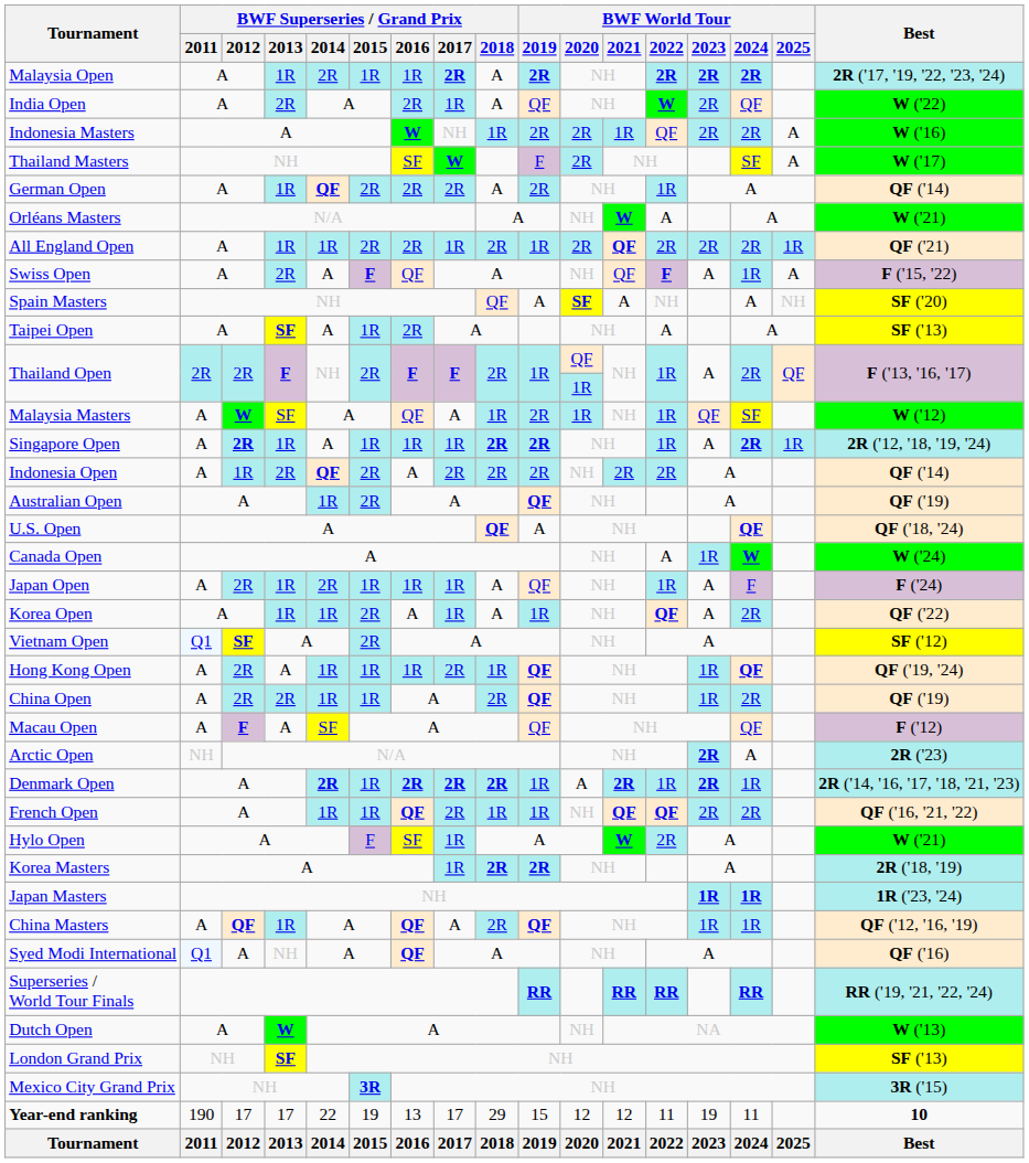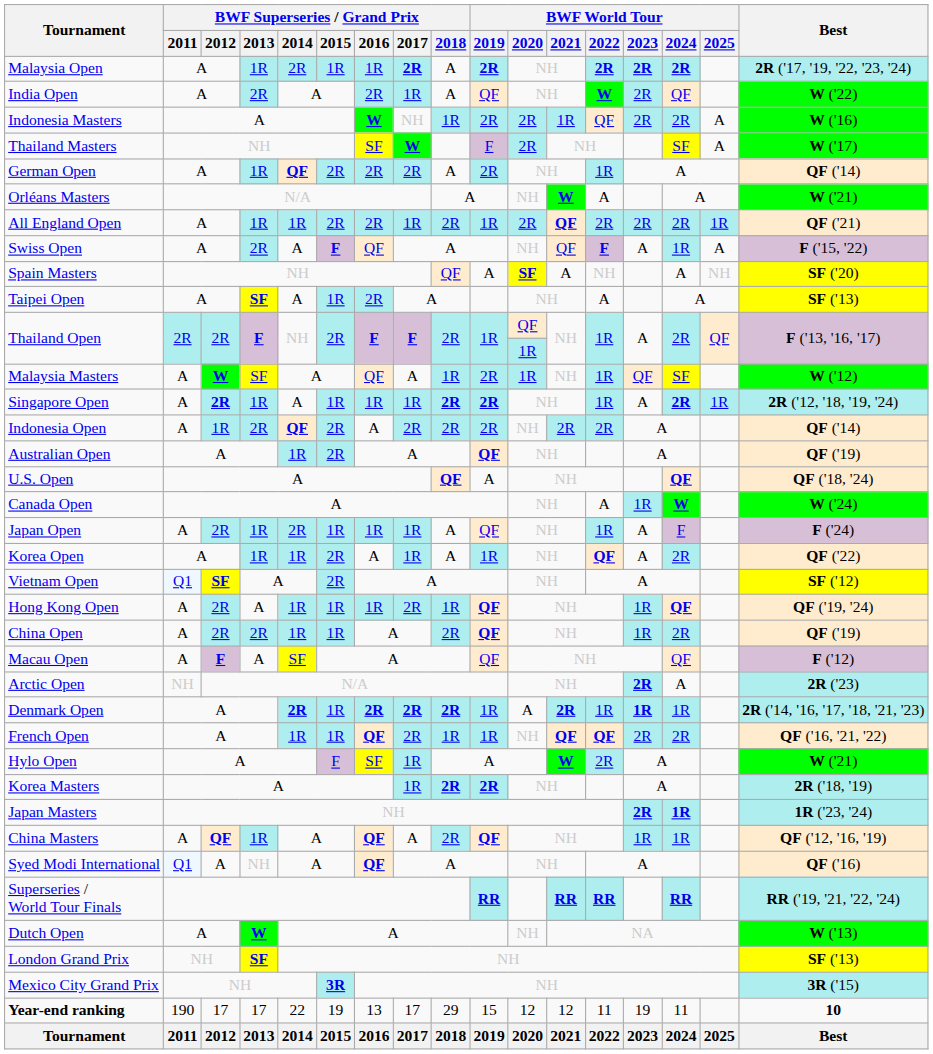 <table class="wikitable" style="font-size: 90%; text-align:center">
 <tr>
 <th rowspan="2">Tournament</th>
 <th colspan="8"><a href='#'>BWF Superseries</a> / <a href='#'>Grand Prix</a></th>
 <th colspan="7"><a href='#'>BWF World Tour</a></th>
 <th rowspan="2">Best</th>
 </tr>
 <tr>
 <th>2011</th>
 <th>2012</th>
 <th>2013</th>
 <th>2014</th>
 <th>2015</th>
 <th>2016</th>
 <th>2017</th>
 <th><a href='#'>2018</a></th>
 <th><a href='#'>2019</a></th>
 <th><a href='#'>2020</a></th>
 <th><a href='#'>2021</a></th>
 <th><a href='#'>2022</a></th>
 <th><a href='#'>2023</a></th>
 <th><a href='#'>2024</a></th>
 <th><a href='#'>2025</a></th>
 </tr>
 <tr>
 <td align=left><a href='#'>Malaysia Open</a></td>
 <td colspan="2">A</td>
 <td bgcolor=afeeee><a href='#'>1R</a></td>
 <td bgcolor=afeeee><a href='#'>2R</a></td>
 <td bgcolor=afeeee><a href='#'>1R</a></td>
 <td bgcolor=afeeee><a href='#'>1R</a></td>
 <td bgcolor=afeeee><strong><a href='#'>2R</a></strong></td>
 <td>A</td>
 <td bgcolor=afeeee><strong><a href='#'>2R</a></strong></td>
 <td colspan="2" style=color:#ccc>NH</td>
 <td bgcolor=afeeee><strong><a href='#'>2R</a></strong></td>
 <td bgcolor=afeeee><strong><a href='#'>2R</a></strong></td>
 <td bgcolor=afeeee><strong><a href='#'>2R</a></strong></td>
 <td><a href='#'></a></td>
 <td bgcolor=afeeee><strong>2R</strong> ('17, '19, '22, '23, '24)</td>
 </tr>
 <tr>
 <td align=left><a href='#'>India Open</a></td>
 <td colspan="2">A</td>
 <td bgcolor=afeeee><a href='#'>2R</a></td>
 <td colspan=2>A</td>
 <td bgcolor=afeeee><a href='#'>2R</a></td>
 <td bgcolor=afeeee><a href='#'>1R</a></td>
 <td>A</td>
 <td bgcolor=ffebcd><a href='#'>QF</a></td>
 <td colspan="2" style=color:#ccc>NH</td>
 <td bgcolor=00FF00><strong><a href='#'>W</a></strong></td>
 <td bgcolor=afeeee><a href='#'>2R</a></td>
 <td bgcolor=ffebcd><a href='#'>QF</a></td>
 <td><a href='#'></a></td>
 <td bgcolor=00FF00><strong>W</strong> ('22)</td>
 </tr>
 <tr>
 <td align=left><a href='#'>Indonesia Masters</a></td>
 <td colspan="5">A</td>
 <td bgcolor=00FF00><a href='#'><strong>W</strong></a></td>
 <td style=color:#ccc>NH</td>
 <td bgcolor=afeeee><a href='#'>1R</a></td>
 <td bgcolor=afeeee><a href='#'>2R</a></td>
 <td bgcolor=afeeee><a href='#'>2R</a></td>
 <td bgcolor=afeeee><a href='#'>1R</a></td>
 <td bgcolor=FFEBCD><a href='#'>QF</a></td>
 <td bgcolor=afeeee><a href='#'>2R</a></td>
 <td bgcolor=afeeee><a href='#'>2R</a></td>
 <td>A</td>
 <td bgcolor=00FF00><strong>W</strong> ('16)</td>
 </tr>
 <tr>
 <td align=left><a href='#'>Thailand Masters</a></td>
 <td colspan="5" style=color:#ccc>NH</td>
 <td bgcolor=FFFF00><a href='#'>SF</a></td>
 <td bgcolor=00FF00><a href='#'><strong>W</strong></a></td>
 <td><a href='#'></a></td>
 <td bgcolor=D8BFD8><a href='#'>F</a></td>
 <td bgcolor=afeeee><a href='#'>2R</a></td>
 <td colspan="2" style=color:#ccc>NH</td>
 <td><a href='#'></a></td>
 <td bgcolor=FFFF00><a href='#'>SF</a></td>
 <td>A</td>
 <td bgcolor=00FF00><strong>W</strong> ('17)</td>
 </tr>
 <tr>
 <td align=left><a href='#'>German Open</a></td>
 <td colspan="2">A</td>
 <td bgcolor=afeeee><a href='#'>1R</a></td>
 <td bgcolor=ffebcd><a href='#'><strong>QF</strong></a></td>
 <td bgcolor=afeeee><a href='#'>2R</a></td>
 <td bgcolor=afeeee><a href='#'>2R</a></td>
 <td bgcolor=afeeee><a href='#'>2R</a></td>
 <td>A</td>
 <td bgcolor=afeeee><a href='#'>2R</a></td>
 <td colspan="2" style=color:#ccc>NH</td>
 <td bgcolor=afeeee><a href='#'>1R</a></td>
 <td colspan="3">A</td>
 <td bgcolor=ffebcd><strong>QF</strong> ('14)</td>
 </tr>
 <tr>
 <td align=left><a href='#'>Orléans Masters</a></td>
 <td colspan="7" style=color:#ccc>N/A</td>
 <td colspan="2">A</td>
 <td style=color:#ccc>NH</td>
 <td bgcolor=00FF00><a href='#'><strong>W</strong></a></td>
 <td>A</td>
 <td><a href='#'></a></td>
 <td colspan="2">A</td>
 <td bgcolor=00FF00><strong>W</strong> ('21)</td>
 </tr>
 <tr>
 <td align=left><a href='#'>All England Open</a></td>
 <td colspan="2">A</td>
 <td bgcolor=afeeee><a href='#'>1R</a></td>
 <td bgcolor=afeeee><a href='#'>1R</a></td>
 <td bgcolor=afeeee><a href='#'>2R</a></td>
 <td bgcolor=afeeee><a href='#'>2R</a></td>
 <td bgcolor=afeeee><a href='#'>1R</a></td>
 <td bgcolor=afeeee><a href='#'>2R</a></td>
 <td bgcolor=afeeee><a href='#'>1R</a></td>
 <td bgcolor=afeeee><a href='#'>2R</a></td>
 <td bgcolor=ffebcd><a href='#'><strong>QF</strong></a></td>
 <td bgcolor=afeeee><a href='#'>2R</a></td>
 <td bgcolor=afeeee><a href='#'>2R</a></td>
 <td bgcolor=afeeee><a href='#'>2R</a></td>
 <td bgcolor=afeeee><a href='#'>1R</a></td>
 <td bgcolor=ffebcd><strong>QF</strong> ('21)</td>
 </tr>
 <tr>
 <td align=left><a href='#'>Swiss Open</a></td>
 <td colspan="2">A</td>
 <td bgcolor=afeeee><a href='#'>2R</a></td>
 <td>A</td>
 <td bgcolor=D8BFD8><a href='#'><strong>F</strong></a></td>
 <td bgcolor=ffebcd><a href='#'>QF</a></td>
 <td colspan=3>A</td>
 <td style=color:#ccc>NH</td>
 <td bgcolor=ffebcd><a href='#'>QF</a></td>
 <td bgcolor=D8BFD8><strong><a href='#'>F</a></strong></td>
 <td>A</td>
 <td bgcolor=afeeee><a href='#'>1R</a></td>
 <td>A</td>
 <td bgcolor=D8BFD8><strong>F</strong> ('15, '22)</td>
 </tr>
 <tr>
 <td align=left><a href='#'>Spain Masters</a></td>
 <td colspan="7" style=color:#ccc>NH</td>
 <td bgcolor=ffebcd><a href='#'>QF</a></td>
 <td>A</td>
 <td bgcolor=FFFF00><a href='#'><strong>SF</strong></a></td>
 <td>A</td>
 <td 2022; style=color:#ccc>NH</td>
 <td><a href='#'></a></td>
 <td>A</td>
 <td 2025; style=color:#ccc>NH</td>
 <td bgcolor=FFFF00><strong>SF</strong> ('20)</td>
 </tr>
 <tr>
 <td align=left><a href='#'>Taipei Open</a></td>
 <td colspan="2">A</td>
 <td bgcolor=FFFF00><a href='#'><strong>SF</strong></a></td>
 <td>A</td>
 <td bgcolor=afeeee><a href='#'>1R</a></td>
 <td bgcolor=afeeee><a href='#'>2R</a></td>
 <td colspan="2">A</td>
 <td><a href='#'></a></td>
 <td colspan="2" style=color:#ccc>NH</td>
 <td>A</td>
 <td><a href='#'></a></td>
 <td colspan="2">A</td>
 <td bgcolor=FFFF00><strong>SF</strong> ('13)</td>
 </tr>
 <tr>
 <td rowspan="2" align=left><a href='#'>Thailand Open</a></td>
 <td rowspan="2" bgcolor=afeeee><a href='#'>2R</a></td>
 <td rowspan="2" bgcolor=afeeee><a href='#'>2R</a></td>
 <td rowspan="2" bgcolor=D8BFD8><a href='#'><strong>F</strong></a></td>
 <td rowspan="2" style=color:#ccc>NH</td>
 <td rowspan="2" bgcolor=afeeee><a href='#'>2R</a></td>
 <td rowspan="2" bgcolor=D8BFD8><a href='#'><strong>F</strong></a></td>
 <td rowspan="2" bgcolor=D8BFD8><a href='#'><strong>F</strong></a></td>
 <td rowspan="2" bgcolor=afeeee><a href='#'>2R</a></td>
 <td rowspan="2" bgcolor=afeeee><a href='#'>1R</a></td>
 <td bgcolor=FFEBCD><a href='#'>QF</a></td>
 <td rowspan="2" style=color:#ccc>NH</td>
 <td rowspan="2" bgcolor=afeeee><a href='#'>1R</a></td>
 <td rowspan="2">A</td>
 <td rowspan="2" bgcolor=afeeee><a href='#'>2R</a></td>
 <td rowspan="2" bgcolor=FFEBCD><a href='#'>QF</a></td>
 <td rowspan="2" bgcolor=D8BFD8><strong>F</strong> ('13, '16, '17)</td>
 </tr>
 <tr>
 <td bgcolor=afeeee><a href='#'>1R</a></td>
 </tr>
 <tr>
 <td align=left><a href='#'>Malaysia Masters</a></td>
 <td>A</td>
 <td bgcolor=00FF00><a href='#'><strong>W</strong></a></td>
 <td bgcolor=FFFF00><a href='#'>SF</a></td>
 <td colspan="2">A</td>
 <td bgcolor=ffebcd><a href='#'>QF</a></td>
 <td>A</td>
 <td bgcolor=afeeee><a href='#'>1R</a></td>
 <td bgcolor=afeeee><a href='#'>2R</a></td>
 <td bgcolor=afeeee><a href='#'>1R</a></td>
 <td style=color:#ccc>NH</td>
 <td bgcolor=afeeee><a href='#'>1R</a></td>
 <td bgcolor=ffebcd><a href='#'>QF</a></td>
 <td bgcolor=FFFF00><a href='#'>SF</a></td>
 <td><a href='#'></a></td>
 <td bgcolor=00FF00><strong>W</strong> ('12)</td>
 </tr>
 <tr>
 <td align=left><a href='#'>Singapore Open</a></td>
 <td>A</td>
 <td bgcolor=afeeee><a href='#'><strong>2R</strong></a></td>
 <td bgcolor=afeeee><a href='#'>1R</a></td>
 <td>A</td>
 <td bgcolor=afeeee><a href='#'>1R</a></td>
 <td bgcolor=afeeee><a href='#'>1R</a></td>
 <td bgcolor=afeeee><a href='#'>1R</a></td>
 <td bgcolor=afeeee><a href='#'><strong>2R</strong></a></td>
 <td bgcolor=afeeee><a href='#'><strong>2R</strong></a></td>
 <td colspan="2" style=color:#ccc>NH</td>
 <td bgcolor=afeeee><a href='#'>1R</a></td>
 <td>A</td>
 <td bgcolor=afeeee><a href='#'><strong>2R</strong></a></td>
 <td bgcolor=afeeee><a href='#'>1R</a></td>
 <td bgcolor=afeeee><strong>2R</strong> ('12, '18, '19, '24)</td>
 </tr>
 <tr>
 <td align=left><a href='#'>Indonesia Open</a></td>
 <td>A</td>
 <td bgcolor=afeeee><a href='#'>1R</a></td>
 <td bgcolor=afeeee><a href='#'>2R</a></td>
 <td bgcolor=ffebcd><a href='#'><strong>QF</strong></a></td>
 <td bgcolor=afeeee><a href='#'>2R</a></td>
 <td>A</td>
 <td bgcolor=afeeee><a href='#'>2R</a></td>
 <td bgcolor=afeeee><a href='#'>2R</a></td>
 <td bgcolor=afeeee><a href='#'>2R</a></td>
 <td style=color:#ccc>NH</td>
 <td bgcolor=afeeee><a href='#'>2R</a></td>
 <td bgcolor=afeeee><a href='#'>2R</a></td>
 <td colspan="2">A</td>
 <td></td>
 <td bgcolor=ffebcd><strong>QF</strong> ('14)</td>
 </tr>
 <tr>
 <td align=left><a href='#'>Australian Open</a></td>
 <td colspan="3">A</td>
 <td bgcolor=afeeee><a href='#'>1R</a></td>
 <td bgcolor=afeeee><a href='#'>2R</a></td>
 <td colspan="3">A</td>
 <td bgcolor=ffebcd><a href='#'><strong>QF</strong></a></td>
 <td colspan="2" style=color:#ccc>NH</td>
 <td><a href='#'></a></td>
 <td colspan="2">A</td>
 <td></td>
 <td bgcolor=ffebcd><strong>QF</strong> ('19)</td>
 </tr>
 <tr>
 <td align=left><a href='#'>U.S. Open</a></td>
 <td colspan="7">A</td>
 <td bgcolor=ffebcd><a href='#'><strong>QF</strong></a></td>
 <td>A</td>
 <td colspan="3" style=color:#ccc>NH</td>
 <td><a href='#'></a></td>
 <td bgcolor=ffebcd><a href='#'><strong>QF</strong></a></td>
 <td></td>
 <td bgcolor=ffebcd><strong>QF</strong> ('18, '24)</td>
 </tr>
 <tr>
 <td align=left><a href='#'>Canada Open</a></td>
 <td colspan="9">A</td>
 <td colspan="2" style=color:#ccc>NH</td>
 <td>A</td>
 <td bgcolor=afeeee><a href='#'>1R</a></td>
 <td bgcolor=00FF00><strong><a href='#'>W</a></strong></td>
 <td></td>
 <td bgcolor=00FF00><strong>W</strong> ('24)</td>
 </tr>
 <tr>
 <td align=left><a href='#'>Japan Open</a></td>
 <td>A</td>
 <td bgcolor=afeeee><a href='#'>2R</a></td>
 <td bgcolor=afeeee><a href='#'>1R</a></td>
 <td bgcolor=afeeee><a href='#'>2R</a></td>
 <td bgcolor=afeeee><a href='#'>1R</a></td>
 <td bgcolor=afeeee><a href='#'>1R</a></td>
 <td bgcolor=afeeee><a href='#'>1R</a></td>
 <td>A</td>
 <td bgcolor=ffebcd><a href='#'>QF</a></td>
 <td colspan="2" style=color:#ccc>NH</td>
 <td bgcolor=afeeee><a href='#'>1R</a></td>
 <td>A</td>
 <td bgcolor=D8BFD8><a href='#'>F</a></td>
 <td></td>
 <td bgcolor=D8BFD8><strong>F</strong> ('24)</td>
 </tr>
 <tr>
 <td align=left><a href='#'>Korea Open</a></td>
 <td colspan="2">A</td>
 <td bgcolor=afeeee><a href='#'>1R</a></td>
 <td bgcolor=afeeee><a href='#'>1R</a></td>
 <td bgcolor=afeeee><a href='#'>2R</a></td>
 <td>A</td>
 <td bgcolor=afeeee><a href='#'>1R</a></td>
 <td>A</td>
 <td bgcolor=afeeee><a href='#'>1R</a></td>
 <td colspan="2" style=color:#ccc>NH</td>
 <td bgcolor=FFEBCD><strong><a href='#'>QF</a></strong></td>
 <td>A</td>
 <td bgcolor=afeeee><a href='#'>2R</a></td>
 <td></td>
 <td bgcolor=FFEBCD><strong>QF</strong> ('22)</td>
 </tr>
 <tr>
 <td align=left><a href='#'>Vietnam Open</a></td>
 <td bgcolor=F0F8FF><a href='#'>Q1</a></td>
 <td bgcolor=FFFF00><a href='#'><strong>SF</strong></a></td>
 <td colspan="2">A</td>
 <td bgcolor=afeeee><a href='#'>2R</a></td>
 <td colspan="4">A</td>
 <td colspan="2" style=color:#ccc>NH</td>
 <td colspan="3">A</td>
 <td></td>
 <td bgcolor=FFFF00><strong>SF</strong> ('12)</td>
 </tr>
 <tr>
 <td align=left><a href='#'>Hong Kong Open</a></td>
 <td>A</td>
 <td bgcolor=afeeee><a href='#'>2R</a></td>
 <td>A</td>
 <td bgcolor=afeeee><a href='#'>1R</a></td>
 <td bgcolor=afeeee><a href='#'>1R</a></td>
 <td bgcolor=afeeee><a href='#'>1R</a></td>
 <td bgcolor=afeeee><a href='#'>2R</a></td>
 <td bgcolor=afeeee><a href='#'>1R</a></td>
 <td bgcolor=ffebcd><a href='#'><strong>QF</strong></a></td>
 <td colspan="3" style=color:#ccc>NH</td>
 <td bgcolor=afeeee><a href='#'>1R</a></td>
 <td bgcolor=ffebcd><a href='#'><strong>QF</strong></a></td>
 <td></td>
 <td bgcolor=ffebcd><strong>QF</strong> ('19, '24)</td>
 </tr>
 <tr>
 <td align=left><a href='#'>China Open</a></td>
 <td>A</td>
 <td bgcolor=afeeee><a href='#'>2R</a></td>
 <td bgcolor=afeeee><a href='#'>2R</a></td>
 <td bgcolor=afeeee><a href='#'>1R</a></td>
 <td bgcolor=afeeee><a href='#'>1R</a></td>
 <td colspan="2">A</td>
 <td bgcolor=afeeee><a href='#'>2R</a></td>
 <td bgcolor=ffebcd><a href='#'><strong>QF</strong></a></td>
 <td colspan="3" style=color:#ccc>NH</td>
 <td bgcolor=afeeee><a href='#'>1R</a></td>
 <td bgcolor=afeeee><a href='#'>2R</a></td>
 <td></td>
 <td bgcolor=ffebcd><strong>QF</strong> ('19)</td>
 </tr>
 <tr>
 <td align=left><a href='#'>Macau Open</a></td>
 <td>A</td>
 <td bgcolor=D8BFD8><a href='#'><strong>F</strong></a></td>
 <td>A</td>
 <td bgcolor=FFFF00><a href='#'>SF</a></td>
 <td colspan="4">A</td>
 <td bgcolor=ffebcd><a href='#'>QF</a></td>
 <td colspan="4" style=color:#ccc>NH</td>
 <td bgcolor=ffebcd><a href='#'>QF</a></td>
 <td></td>
 <td bgcolor=D8BFD8><strong>F</strong> ('12)</td>
 </tr>
 <tr>
 <td align=left><a href='#'>Arctic Open</a></td>
 <td style=color:#ccc>NH</td>
 <td colspan="8" style=color:#ccc>N/A</td>
 <td colspan="3" style=color:#ccc>NH</td>
 <td bgcolor=AFEEEE><a href='#'><strong>2R</strong></a></td>
 <td>A</td>
 <td></td>
 <td bgcolor=AFEEEE><strong>2R</strong> ('23)</td>
 </tr>
 <tr>
 <td align=left><a href='#'>Denmark Open</a></td>
 <td colspan="3">A</td>
 <td bgcolor=afeeee><a href='#'><strong>2R</strong></a></td>
 <td bgcolor=afeeee><a href='#'>1R</a></td>
 <td bgcolor=afeeee><a href='#'><strong>2R</strong></a></td>
 <td bgcolor=afeeee><a href='#'><strong>2R</strong></a></td>
 <td bgcolor=afeeee><a href='#'><strong>2R</strong></a></td>
 <td bgcolor=afeeee><a href='#'>1R</a></td>
 <td>A</td>
 <td bgcolor=afeeee><a href='#'><strong>2R</strong></a></td>
 <td bgcolor=afeeee><a href='#'>1R</a></td>
-<td bgcolor=afeeee><a href='#'><strong>2R</strong></a></td>
+<td bgcolor=afeeee><strong><a href='#'>1R</a></strong></td>
 <td bgcolor=afeeee><a href='#'>1R</a></td>
 <td></td>
 <td bgcolor=afeeee><strong>2R</strong> ('14, '16, '17, '18, '21, '23)</td>
 </tr>
 <tr>
 <td align=left><a href='#'>French Open</a></td>
 <td colspan="3">A</td>
 <td bgcolor=afeeee><a href='#'>1R</a></td>
 <td bgcolor=afeeee><a href='#'>1R</a></td>
 <td bgcolor=ffebcd><strong><a href='#'>QF</a></strong></td>
 <td bgcolor=afeeee><a href='#'>2R</a></td>
 <td bgcolor=afeeee><a href='#'>1R</a></td>
 <td bgcolor=afeeee><a href='#'>1R</a></td>
 <td style=color:#ccc>NH</td>
 <td bgcolor=ffebcd><strong><a href='#'>QF</a></strong></td>
 <td bgcolor=FFEBCD><strong><a href='#'>QF</a></strong></td>
 <td bgcolor=afeeee><a href='#'>2R</a></td>
 <td bgcolor=afeeee><a href='#'>2R</a></td>
 <td></td>
 <td bgcolor=ffebcd><strong>QF</strong> ('16, '21, '22)</td>
 </tr>
 <tr>
 <td align=left><a href='#'>Hylo Open</a></td>
 <td colspan="4">A</td>
 <td bgcolor=D8BFD8><a href='#'>F</a></td>
 <td bgcolor=FFFF00><a href='#'>SF</a></td>
 <td bgcolor=afeeee><a href='#'>1R</a></td>
 <td colspan="3">A</td>
 <td bgcolor=00FF00><strong><a href='#'>W</a></strong></td>
 <td bgcolor=afeeee><a href='#'>2R</a></td>
 <td colspan="2">A</td>
 <td></td>
 <td bgcolor=00FF00><strong>W</strong> ('21)</td>
 </tr>
 <tr>
 <td align=left><a href='#'>Korea Masters</a></td>
 <td colspan="6">A</td>
 <td bgcolor=afeeee><a href='#'>1R</a></td>
 <td bgcolor=afeeee><a href='#'><strong>2R</strong></a></td>
 <td bgcolor=afeeee><a href='#'><strong>2R</strong></a></td>
 <td colspan="2" style=color:#ccc>NH</td>
 <td><a href='#'></a></td>
 <td colspan="2">A</td>
 <td></td>
 <td bgcolor=afeeee><strong>2R</strong> ('18, '19)</td>
 </tr>
 <tr>
 <td align=left><a href='#'>Japan Masters</a></td>
 <td colspan="12" style=color:#ccc>NH</td>
-<td bgcolor=afeeee><strong><a href='#'>1R</a></strong></td>
+<td bgcolor=afeeee><a href='#'><strong>2R</strong></a></td>
 <td bgcolor=afeeee><strong><a href='#'>1R</a></strong></td>
 <td></td>
 <td bgcolor=afeeee><strong>1R</strong> ('23, '24)</td>
 </tr>
 <tr>
 <td align=left><a href='#'>China Masters</a></td>
 <td>A</td>
 <td bgcolor=ffebcd><a href='#'><strong>QF</strong></a></td>
 <td bgcolor=afeeee><a href='#'>1R</a></td>
 <td colspan="2">A</td>
 <td bgcolor=ffebcd><a href='#'><strong>QF</strong></a></td>
 <td>A</td>
 <td bgcolor=afeeee><a href='#'>2R</a></td>
 <td bgcolor=ffebcd><a href='#'><strong>QF</strong></a></td>
 <td colspan="3" style=color:#ccc>NH</td>
 <td bgcolor=afeeee><a href='#'>1R</a></td>
 <td bgcolor=afeeee><a href='#'>1R</a></td>
 <td></td>
 <td bgcolor=ffebcd><strong>QF</strong> ('12, '16, '19)</td>
 </tr>
 <tr>
 <td align=left><a href='#'>Syed Modi International</a></td>
 <td bgcolor=F0F8FF><a href='#'>Q1</a></td>
 <td>A</td>
 <td style=color:#ccc>NH</td>
 <td colspan="2">A</td>
 <td bgcolor=ffebcd><a href='#'><strong>QF</strong></a></td>
 <td colspan="3">A</td>
 <td colspan="2" style=color:#ccc>NH</td>
 <td colspan="3">A</td>
 <td></td>
 <td bgcolor=ffebcd><strong>QF</strong> ('16)</td>
 </tr>
 <tr>
 <td align=left><a href='#'>Superseries</a> /<br> <a href='#'>World Tour Finals</a></td>
 <td colspan="8"></td>
 <td bgcolor=afeeee><a href='#'><strong>RR</strong></a></td>
 <td></td>
 <td bgcolor=afeeee><strong><a href='#'>RR</a></strong></td>
 <td bgcolor=afeeee><strong><a href='#'>RR</a></strong></td>
 <td></td>
 <td bgcolor=AFEEEE><strong><a href='#'>RR</a></strong></td>
 <td></td>
 <td bgcolor=afeeee><strong>RR</strong> ('19, '21, '22, '24)</td>
 </tr>
 <tr>
 <td align=left><a href='#'>Dutch Open</a></td>
 <td colspan="2">A</td>
 <td bgcolor=00FF00><a href='#'><strong>W</strong></a></td>
 <td colspan="6">A</td>
 <td style=color:#ccc>NH</td>
 <td colspan="5" style=color:#ccc>NA</td>
 <td bgcolor=00FF00><strong>W</strong> ('13)</td>
 </tr>
 <tr>
 <td align=left><a href='#'>London Grand Prix</a></td>
 <td colspan="2" style=color:#ccc>NH</td>
 <td bgcolor=FFFF00><a href='#'><strong>SF</strong></a></td>
 <td colspan="12" style=color:#ccc>NH</td>
 <td bgcolor=FFFF00><strong>SF</strong> ('13)</td>
 </tr>
 <tr>
 <td align=left><a href='#'>Mexico City Grand Prix</a></td>
 <td colspan="4" style=color:#ccc>NH</td>
 <td bgcolor=afeeee><a href='#'><strong>3R</strong></a></td>
 <td colspan="10" style=color:#ccc>NH</td>
 <td bgcolor=afeeee><strong>3R</strong> ('15)</td>
 </tr>
 <tr>
 <td align=left><strong>Year-end ranking</strong></td>
 <td 2011;>190</td>
 <td 2012;>17</td>
 <td 2013;>17</td>
 <td 2014;>22</td>
 <td 2015;>19</td>
 <td 2016;>13</td>
 <td 2017;>17</td>
 <td 2018;>29</td>
 <td 2019;>15</td>
 <td 2020;>12</td>
 <td 2021;>12</td>
 <td 2022;>11</td>
 <td 2023;>19</td>
 <td 2024;>11</td>
 <td 2025;></td>
 <td Best;><strong>10</strong></td>
 </tr>
 <tr>
 <th>Tournament</th>
 <th>2011</th>
 <th>2012</th>
 <th>2013</th>
 <th>2014</th>
 <th>2015</th>
 <th>2016</th>
 <th>2017</th>
 <th>2018</th>
 <th>2019</th>
 <th>2020</th>
 <th>2021</th>
 <th>2022</th>
 <th>2023</th>
 <th>2024</th>
 <th>2025</th>
 <th>Best</th>
 </tr>
 </table>
